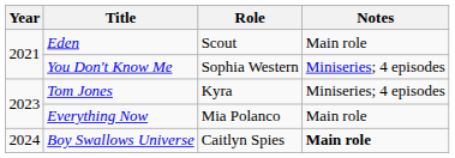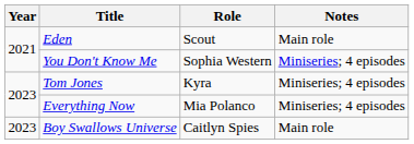 <table class="wikitable sortable">
 <tr>
 <th>Year</th>
 <th>Title</th>
 <th>Role</th>
 <th class="unsortable">Notes</th>
 </tr>
 <tr>
 <td rowspan="2">2021</td>
 <td><em><a href='#'>Eden</a></em></td>
 <td>Scout</td>
 <td>Main role</td>
 </tr>
 <tr>
 <td><em><a href='#'>You Don't Know Me</a></em></td>
 <td>Sophia Western</td>
 <td><a href='#'>Miniseries</a>; 4 episodes</td>
 </tr>
 <tr>
 <td rowspan="2">2023</td>
 <td><em><a href='#'>Tom Jones</a></em></td>
 <td>Kyra</td>
 <td>Miniseries; 4 episodes</td>
 </tr>
 <tr>
 <td><em><a href='#'>Everything Now</a></em></td>
 <td>Mia Polanco</td>
+<td>Miniseries; 4 episodes</td>
+</tr>
+<tr>
+<td>2023</td>
+<td><em><a href='#'>Boy Swallows Universe</a></em></td>
+<td>Caitlyn Spies</td>
 <td>Main role</td>
 </tr>
-<tr>
-<td>2024</td>
-<td><em><a href='#'>Boy Swallows Universe</a></em></td>
-<td>Caitlyn Spies</td>
-<td><strong>Main role</strong></td>
-</tr>
 </table>
